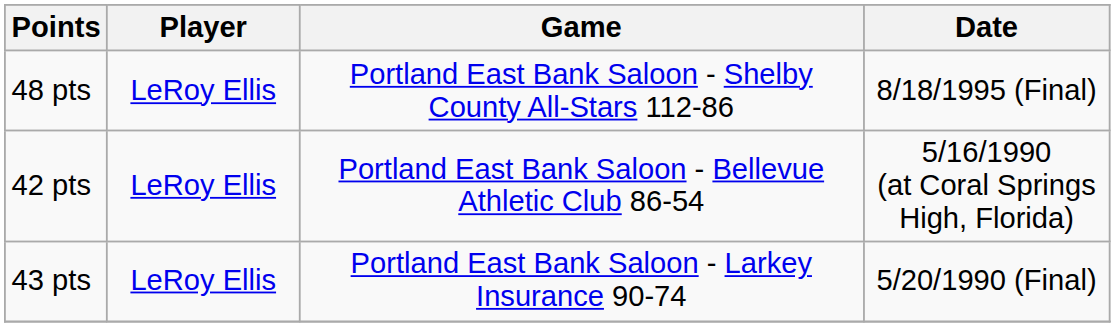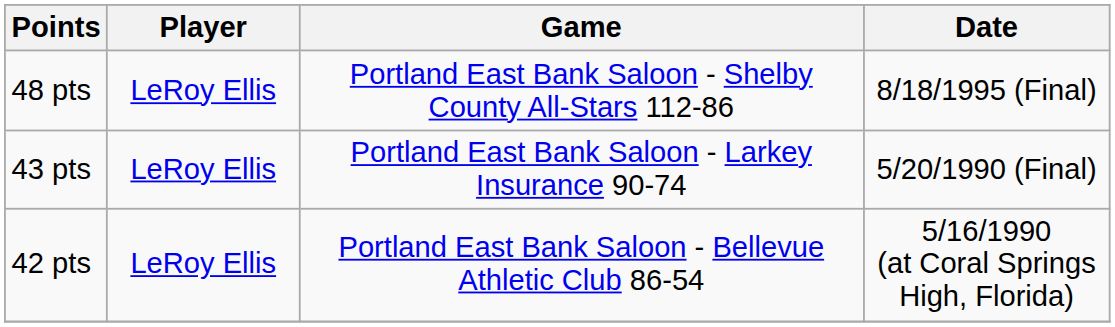 <table class="wikitable">
 <tr>
 <th width=5%>Points</th>
 <th width=18%>Player</th>
 <th width=54%>Game</th>
 <th width=23%>Date</th>
 </tr>
 <tr>
 <td>48 pts</td>
 <td align=center><a href='#'>LeRoy Ellis</a></td>
 <td align=center><a href='#'>Portland East Bank Saloon</a> - <a href='#'>Shelby County All-Stars</a> 112-86</td>
 <td align=center>8/18/1995 (Final)</td>
 </tr>
 <tr>
+<td>43 pts</td>
+<td align=center><a href='#'>LeRoy Ellis</a></td>
+<td align=center><a href='#'>Portland East Bank Saloon</a> - <a href='#'>Larkey Insurance</a> 90-74</td>
+<td align=center>5/20/1990 (Final)</td>
+</tr>
+<tr>
 <td>42 pts</td>
 <td align=center><a href='#'>LeRoy Ellis</a></td>
 <td align=center><a href='#'>Portland East Bank Saloon</a> - <a href='#'>Bellevue Athletic Club</a> 86-54</td>
 <td align=center>5/16/1990 <br> (at Coral Springs High, Florida)</td>
 </tr>
 <tr>
-<td>43 pts</td>
-<td align=center><a href='#'>LeRoy Ellis</a></td>
-<td align=center><a href='#'>Portland East Bank Saloon</a> - <a href='#'>Larkey Insurance</a> 90-74</td>
-<td align=center>5/20/1990 (Final)</td>
-</tr>
-<tr>
 </tr>
 </table>
